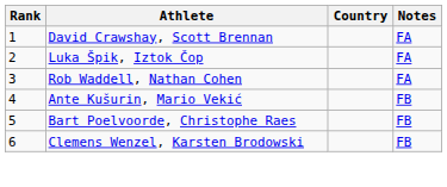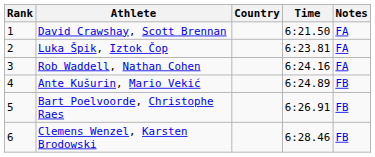 <table class="wikitable" width=50%>
 <tr>
 <th>Rank</th>
 <th>Athlete</th>
 <th>Country</th>
+<th>Time</th>
 <th>Notes</th>
 </tr>
 <tr>
 <td>1</td>
 <td><a href='#'>David Crawshay</a>, <a href='#'>Scott Brennan</a></td>
 <td></td>
+<td>6:21.50</td>
 <td><a href='#'>FA</a></td>
 </tr>
 <tr>
 <td>2</td>
 <td><a href='#'>Luka Špik</a>, <a href='#'>Iztok Čop</a></td>
 <td></td>
+<td>6:23.81</td>
 <td><a href='#'>FA</a></td>
 </tr>
 <tr>
 <td>3</td>
 <td><a href='#'>Rob Waddell</a>, <a href='#'>Nathan Cohen</a></td>
 <td></td>
+<td>6:24.16</td>
 <td><a href='#'>FA</a></td>
 </tr>
 <tr>
 <td>4</td>
 <td><a href='#'>Ante Kušurin</a>, <a href='#'>Mario Vekić</a></td>
 <td></td>
+<td>6:24.89</td>
 <td><a href='#'>FB</a></td>
 </tr>
 <tr>
 <td>5</td>
 <td><a href='#'>Bart Poelvoorde</a>, <a href='#'>Christophe Raes</a></td>
 <td></td>
+<td>6:26.91</td>
 <td><a href='#'>FB</a></td>
 </tr>
 <tr>
 <td>6</td>
 <td><a href='#'>Clemens Wenzel</a>, <a href='#'>Karsten Brodowski</a></td>
 <td></td>
+<td>6:28.46</td>
 <td><a href='#'>FB</a></td>
 </tr>
 </table>
